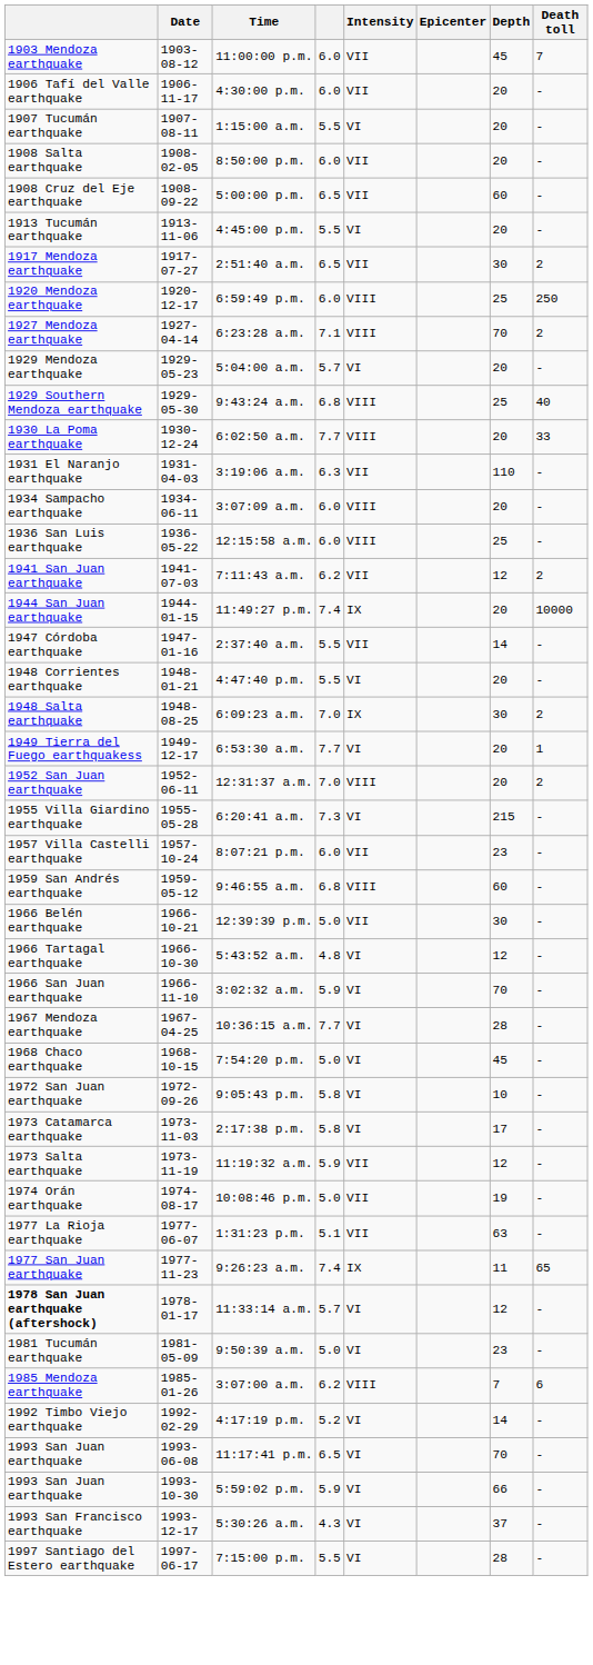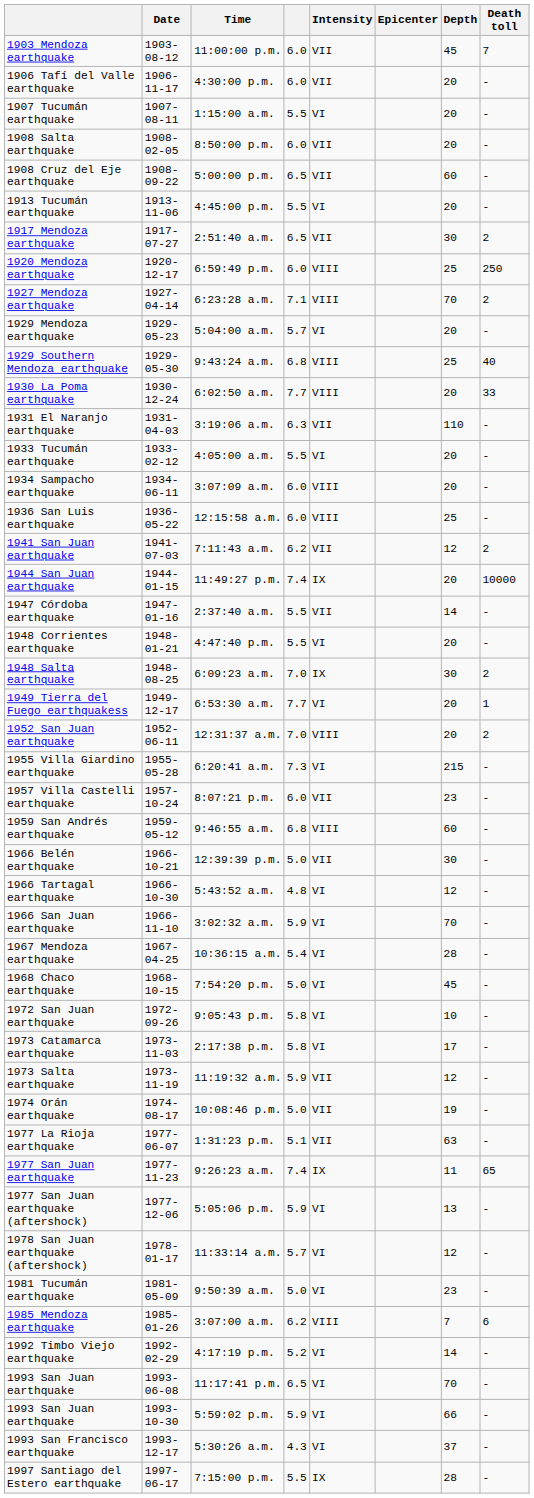 <table class="wikitable sortable">
 <tr>
 <th></th>
 <th>Date</th>
 <th>Time</th>
 <th></th>
 <th>Intensity</th>
 <th>Epicenter</th>
 <th>Depth</th>
 <th>Death toll</th>
 </tr>
 <tr>
 <td><a href='#'>1903 Mendoza earthquake</a></td>
 <td>1903-08-12</td>
 <td>11:00:00 p.m.</td>
 <td>6.0</td>
 <td>VII</td>
 <td></td>
 <td>45</td>
 <td>7<br></td>
 </tr>
 <tr>
 <td>1906 Tafí del Valle earthquake</td>
 <td>1906-11-17</td>
 <td>4:30:00 p.m.</td>
 <td>6.0</td>
 <td>VII</td>
 <td></td>
 <td>20</td>
 <td>-<br></td>
 </tr>
 <tr>
 <td>1907 Tucumán earthquake</td>
 <td>1907-08-11</td>
 <td>1:15:00 a.m.</td>
 <td>5.5</td>
 <td>VI</td>
 <td></td>
 <td>20</td>
 <td>-<br></td>
 </tr>
 <tr>
 <td>1908 Salta earthquake</td>
 <td>1908-02-05</td>
 <td>8:50:00 p.m.</td>
 <td>6.0</td>
 <td>VII</td>
 <td></td>
 <td>20</td>
 <td>-<br></td>
 </tr>
 <tr>
 <td>1908 Cruz del Eje earthquake</td>
 <td>1908-09-22</td>
 <td>5:00:00 p.m.</td>
 <td>6.5</td>
 <td>VII</td>
 <td></td>
 <td>60</td>
 <td>-<br></td>
 </tr>
 <tr>
 <td>1913 Tucumán earthquake</td>
 <td>1913-11-06</td>
 <td>4:45:00 p.m.</td>
 <td>5.5</td>
 <td>VI</td>
 <td></td>
 <td>20</td>
 <td>-<br></td>
 </tr>
 <tr>
 <td><a href='#'>1917 Mendoza earthquake</a></td>
 <td>1917-07-27</td>
 <td>2:51:40 a.m.</td>
 <td>6.5</td>
 <td>VII</td>
 <td></td>
 <td>30</td>
 <td>2<br></td>
 </tr>
 <tr>
 <td><a href='#'>1920 Mendoza earthquake</a></td>
 <td>1920-12-17</td>
 <td>6:59:49 p.m.</td>
 <td>6.0</td>
 <td>VIII</td>
 <td></td>
 <td>25</td>
 <td>250<br></td>
 </tr>
 <tr>
 <td><a href='#'>1927 Mendoza earthquake</a></td>
 <td>1927-04-14</td>
 <td>6:23:28 a.m.</td>
 <td>7.1</td>
 <td>VIII</td>
 <td></td>
 <td>70</td>
 <td>2<br></td>
 </tr>
 <tr>
 <td>1929 Mendoza earthquake</td>
 <td>1929-05-23</td>
 <td>5:04:00 a.m.</td>
 <td>5.7</td>
 <td>VI</td>
 <td></td>
 <td>20</td>
 <td>-<br></td>
 </tr>
 <tr>
 <td><a href='#'>1929 Southern Mendoza earthquake</a></td>
 <td>1929-05-30</td>
 <td>9:43:24 a.m.</td>
 <td>6.8</td>
 <td>VIII</td>
 <td></td>
 <td>25</td>
 <td>40<br></td>
 </tr>
 <tr>
 <td><a href='#'>1930 La Poma earthquake</a></td>
 <td>1930-12-24</td>
 <td>6:02:50 a.m.</td>
 <td>7.7</td>
 <td>VIII</td>
 <td></td>
 <td>20</td>
 <td>33<br></td>
 </tr>
 <tr>
 <td>1931 El Naranjo earthquake</td>
 <td>1931-04-03</td>
 <td>3:19:06 a.m.</td>
 <td>6.3</td>
 <td>VII</td>
 <td></td>
 <td>110</td>
+<td>-<br></td>
+</tr>
+<tr>
+<td>1933 Tucumán earthquake</td>
+<td>1933-02-12</td>
+<td>4:05:00 a.m.</td>
+<td>5.5</td>
+<td>VI</td>
+<td></td>
+<td>20</td>
 <td>-<br></td>
 </tr>
 <tr>
 <td>1934 Sampacho earthquake</td>
 <td>1934-06-11</td>
 <td>3:07:09 a.m.</td>
 <td>6.0</td>
 <td>VIII</td>
 <td></td>
 <td>20</td>
 <td>-<br></td>
 </tr>
 <tr>
 <td>1936 San Luis earthquake</td>
 <td>1936-05-22</td>
 <td>12:15:58 a.m.</td>
 <td>6.0</td>
 <td>VIII</td>
 <td></td>
 <td>25</td>
 <td>-<br></td>
 </tr>
 <tr>
 <td><a href='#'>1941 San Juan earthquake</a></td>
 <td>1941-07-03</td>
 <td>7:11:43 a.m.</td>
 <td>6.2</td>
 <td>VII</td>
 <td></td>
 <td>12</td>
 <td>2<br></td>
 </tr>
 <tr>
 <td><a href='#'>1944 San Juan earthquake</a></td>
 <td>1944-01-15</td>
 <td>11:49:27 p.m.</td>
 <td>7.4</td>
 <td>IX</td>
 <td></td>
 <td>20</td>
 <td>10000<br></td>
 </tr>
 <tr>
 <td>1947 Córdoba earthquake</td>
 <td>1947-01-16</td>
 <td>2:37:40 a.m.</td>
 <td>5.5</td>
 <td>VII</td>
 <td></td>
 <td>14</td>
 <td>-<br></td>
 </tr>
 <tr>
 <td>1948 Corrientes earthquake</td>
 <td>1948-01-21</td>
 <td>4:47:40 p.m.</td>
 <td>5.5</td>
 <td>VI</td>
 <td></td>
 <td>20</td>
 <td>-<br></td>
 </tr>
 <tr>
 <td><a href='#'>1948 Salta earthquake</a></td>
 <td>1948-08-25</td>
 <td>6:09:23 a.m.</td>
 <td>7.0</td>
 <td>IX</td>
 <td></td>
 <td>30</td>
 <td>2<br></td>
 </tr>
 <tr>
 <td><a href='#'>1949 Tierra del Fuego earthquakess</a></td>
 <td>1949-12-17</td>
 <td>6:53:30 a.m.</td>
 <td>7.7</td>
 <td>VI</td>
 <td></td>
 <td>20</td>
 <td>1<br></td>
 </tr>
 <tr>
 <td><a href='#'>1952 San Juan earthquake</a></td>
 <td>1952-06-11</td>
 <td>12:31:37 a.m.</td>
 <td>7.0</td>
 <td>VIII</td>
 <td></td>
 <td>20</td>
 <td>2<br></td>
 </tr>
 <tr>
 <td>1955 Villa Giardino earthquake</td>
 <td>1955-05-28</td>
 <td>6:20:41 a.m.</td>
 <td>7.3</td>
 <td>VI</td>
 <td></td>
 <td>215</td>
 <td>-<br></td>
 </tr>
 <tr>
 <td>1957 Villa Castelli earthquake</td>
 <td>1957-10-24</td>
 <td>8:07:21 p.m.</td>
 <td>6.0</td>
 <td>VII</td>
 <td></td>
 <td>23</td>
 <td>-<br></td>
 </tr>
 <tr>
 <td>1959 San Andrés earthquake</td>
 <td>1959-05-12</td>
 <td>9:46:55 a.m.</td>
 <td>6.8</td>
 <td>VIII</td>
 <td></td>
 <td>60</td>
 <td>-<br></td>
 </tr>
 <tr>
 <td>1966 Belén earthquake</td>
 <td>1966-10-21</td>
 <td>12:39:39 p.m.</td>
 <td>5.0</td>
 <td>VII</td>
 <td></td>
 <td>30</td>
 <td>-<br></td>
 </tr>
 <tr>
 <td>1966 Tartagal earthquake</td>
 <td>1966-10-30</td>
 <td>5:43:52 a.m.</td>
 <td>4.8</td>
 <td>VI</td>
 <td></td>
 <td>12</td>
 <td>-<br></td>
 </tr>
 <tr>
 <td>1966 San Juan earthquake</td>
 <td>1966-11-10</td>
 <td>3:02:32 a.m.</td>
 <td>5.9</td>
 <td>VI</td>
 <td></td>
 <td>70</td>
 <td>-<br></td>
 </tr>
 <tr>
 <td>1967 Mendoza earthquake</td>
 <td>1967-04-25</td>
 <td>10:36:15 a.m.</td>
-<td>7.7</td>
+<td>5.4</td>
 <td>VI</td>
 <td></td>
 <td>28</td>
 <td>-<br></td>
 </tr>
 <tr>
 <td>1968 Chaco earthquake</td>
 <td>1968-10-15</td>
 <td>7:54:20 p.m.</td>
 <td>5.0</td>
 <td>VI</td>
 <td></td>
 <td>45</td>
 <td>-<br></td>
 </tr>
 <tr>
 <td>1972 San Juan earthquake</td>
 <td>1972-09-26</td>
 <td>9:05:43 p.m.</td>
 <td>5.8</td>
 <td>VI</td>
 <td></td>
 <td>10</td>
 <td>-<br></td>
 </tr>
 <tr>
 <td>1973 Catamarca earthquake</td>
 <td>1973-11-03</td>
 <td>2:17:38 p.m.</td>
 <td>5.8</td>
 <td>VI</td>
 <td></td>
 <td>17</td>
 <td>-<br></td>
 </tr>
 <tr>
 <td>1973 Salta earthquake</td>
 <td>1973-11-19</td>
 <td>11:19:32 a.m.</td>
 <td>5.9</td>
 <td>VII</td>
 <td></td>
 <td>12</td>
 <td>-<br></td>
 </tr>
 <tr>
 <td>1974 Orán earthquake</td>
 <td>1974-08-17</td>
 <td>10:08:46 p.m.</td>
 <td>5.0</td>
 <td>VII</td>
 <td></td>
 <td>19</td>
 <td>-<br></td>
 </tr>
 <tr>
 <td>1977 La Rioja earthquake</td>
 <td>1977-06-07</td>
 <td>1:31:23 p.m.</td>
 <td>5.1</td>
 <td>VII</td>
 <td></td>
 <td>63</td>
 <td>-<br></td>
 </tr>
 <tr>
 <td><a href='#'>1977 San Juan earthquake</a></td>
 <td>1977-11-23</td>
 <td>9:26:23 a.m.</td>
 <td>7.4</td>
 <td>IX</td>
 <td></td>
 <td>11</td>
 <td>65<br></td>
 </tr>
 <tr>
-<td><strong>1978 San Juan earthquake (aftershock)</strong></td>
+<td>1977 San Juan earthquake (aftershock)</td>
+<td>1977-12-06</td>
+<td>5:05:06 p.m.</td>
+<td>5.9</td>
+<td>VI</td>
+<td></td>
+<td>13</td>
+<td>-<br></td>
+</tr>
+<tr>
+<td>1978 San Juan earthquake (aftershock)</td>
 <td>1978-01-17</td>
 <td>11:33:14 a.m.</td>
 <td>5.7</td>
 <td>VI</td>
 <td></td>
 <td>12</td>
 <td>-<br></td>
 </tr>
 <tr>
 <td>1981 Tucumán earthquake</td>
 <td>1981-05-09</td>
 <td>9:50:39 a.m.</td>
 <td>5.0</td>
 <td>VI</td>
 <td></td>
 <td>23</td>
 <td>-<br></td>
 </tr>
 <tr>
 <td><a href='#'>1985 Mendoza earthquake</a></td>
 <td>1985-01-26</td>
 <td>3:07:00 a.m.</td>
 <td>6.2</td>
 <td>VIII</td>
 <td></td>
 <td>7</td>
 <td>6<br></td>
 </tr>
 <tr>
 <td>1992 Timbo Viejo earthquake</td>
 <td>1992-02-29</td>
 <td>4:17:19 p.m.</td>
 <td>5.2</td>
 <td>VI</td>
 <td></td>
 <td>14</td>
 <td>-<br></td>
 </tr>
 <tr>
 <td>1993 San Juan earthquake</td>
 <td>1993-06-08</td>
 <td>11:17:41 p.m.</td>
 <td>6.5</td>
 <td>VI</td>
 <td></td>
 <td>70</td>
 <td>-<br></td>
 </tr>
 <tr>
 <td>1993 San Juan earthquake</td>
 <td>1993-10-30</td>
 <td>5:59:02 p.m.</td>
 <td>5.9</td>
 <td>VI</td>
 <td></td>
 <td>66</td>
 <td>-<br></td>
 </tr>
 <tr>
 <td>1993 San Francisco earthquake</td>
 <td>1993-12-17</td>
 <td>5:30:26 a.m.</td>
 <td>4.3</td>
 <td>VI</td>
 <td></td>
 <td>37</td>
 <td>-<br></td>
 </tr>
 <tr>
 <td>1997 Santiago del Estero earthquake</td>
 <td>1997-06-17</td>
 <td>7:15:00 p.m.</td>
 <td>5.5</td>
-<td>VI</td>
+<td>IX</td>
 <td></td>
 <td>28</td>
 <td>-</td>
 </tr>
 </table>
